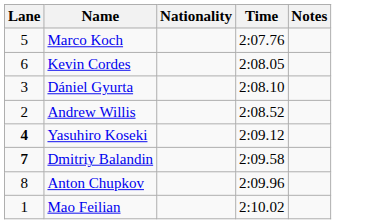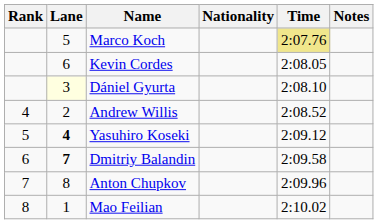 <table class="wikitable sortable" style="text-align:center">
 <tr>
+<th>Rank</th>
 <th>Lane</th>
 <th>Name</th>
 <th>Nationality</th>
 <th>Time</th>
 <th>Notes</th>
 </tr>
 <tr>
+<td></td>
 <td>5</td>
 <td align=left><a href='#'>Marco Koch</a></td>
 <td align=left></td>
-<td>2:07.76</td>
+<td style="background: khaki;">2:07.76</td>
 <td></td>
 </tr>
 <tr>
+<td></td>
 <td>6</td>
 <td align=left><a href='#'>Kevin Cordes</a></td>
 <td align=left></td>
 <td>2:08.05</td>
 <td></td>
 </tr>
 <tr>
-<td>3</td>
+<td></td>
+<td style="background: lightyellow;">3</td>
 <td align=left><a href='#'>Dániel Gyurta</a></td>
 <td align=left></td>
 <td>2:08.10</td>
 <td></td>
 </tr>
 <tr>
+<td>4</td>
 <td>2</td>
 <td align=left><a href='#'>Andrew Willis</a></td>
 <td align=left></td>
 <td>2:08.52</td>
 <td></td>
 </tr>
 <tr>
+<td>5</td>
 <td><strong>4</strong></td>
 <td align=left><a href='#'>Yasuhiro Koseki</a></td>
 <td align=left></td>
 <td>2:09.12</td>
 <td></td>
 </tr>
 <tr>
+<td>6</td>
 <td><strong>7</strong></td>
 <td align=left><a href='#'>Dmitriy Balandin</a></td>
 <td align=left></td>
 <td>2:09.58</td>
 <td></td>
 </tr>
 <tr>
+<td>7</td>
 <td>8</td>
 <td align=left><a href='#'>Anton Chupkov</a></td>
 <td align=left></td>
 <td>2:09.96</td>
 <td></td>
 </tr>
 <tr>
+<td>8</td>
 <td>1</td>
 <td align=left><a href='#'>Mao Feilian</a></td>
 <td align=left></td>
 <td>2:10.02</td>
 <td></td>
 </tr>
 </table>
